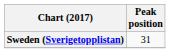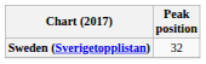 <table class="wikitable sortable plainrowheaders" style="text-align:center">
 <tr>
 <th>Chart (2017)</th>
 <th>Peak<br>position</th>
 </tr>
 <tr>
 <th scope="row">Sweden (<a href='#'>Sverigetopplistan</a>)</th>
-<td>31</td>
+<td>32</td>
 </tr>
 <tr>
 </tr>
 </table>
